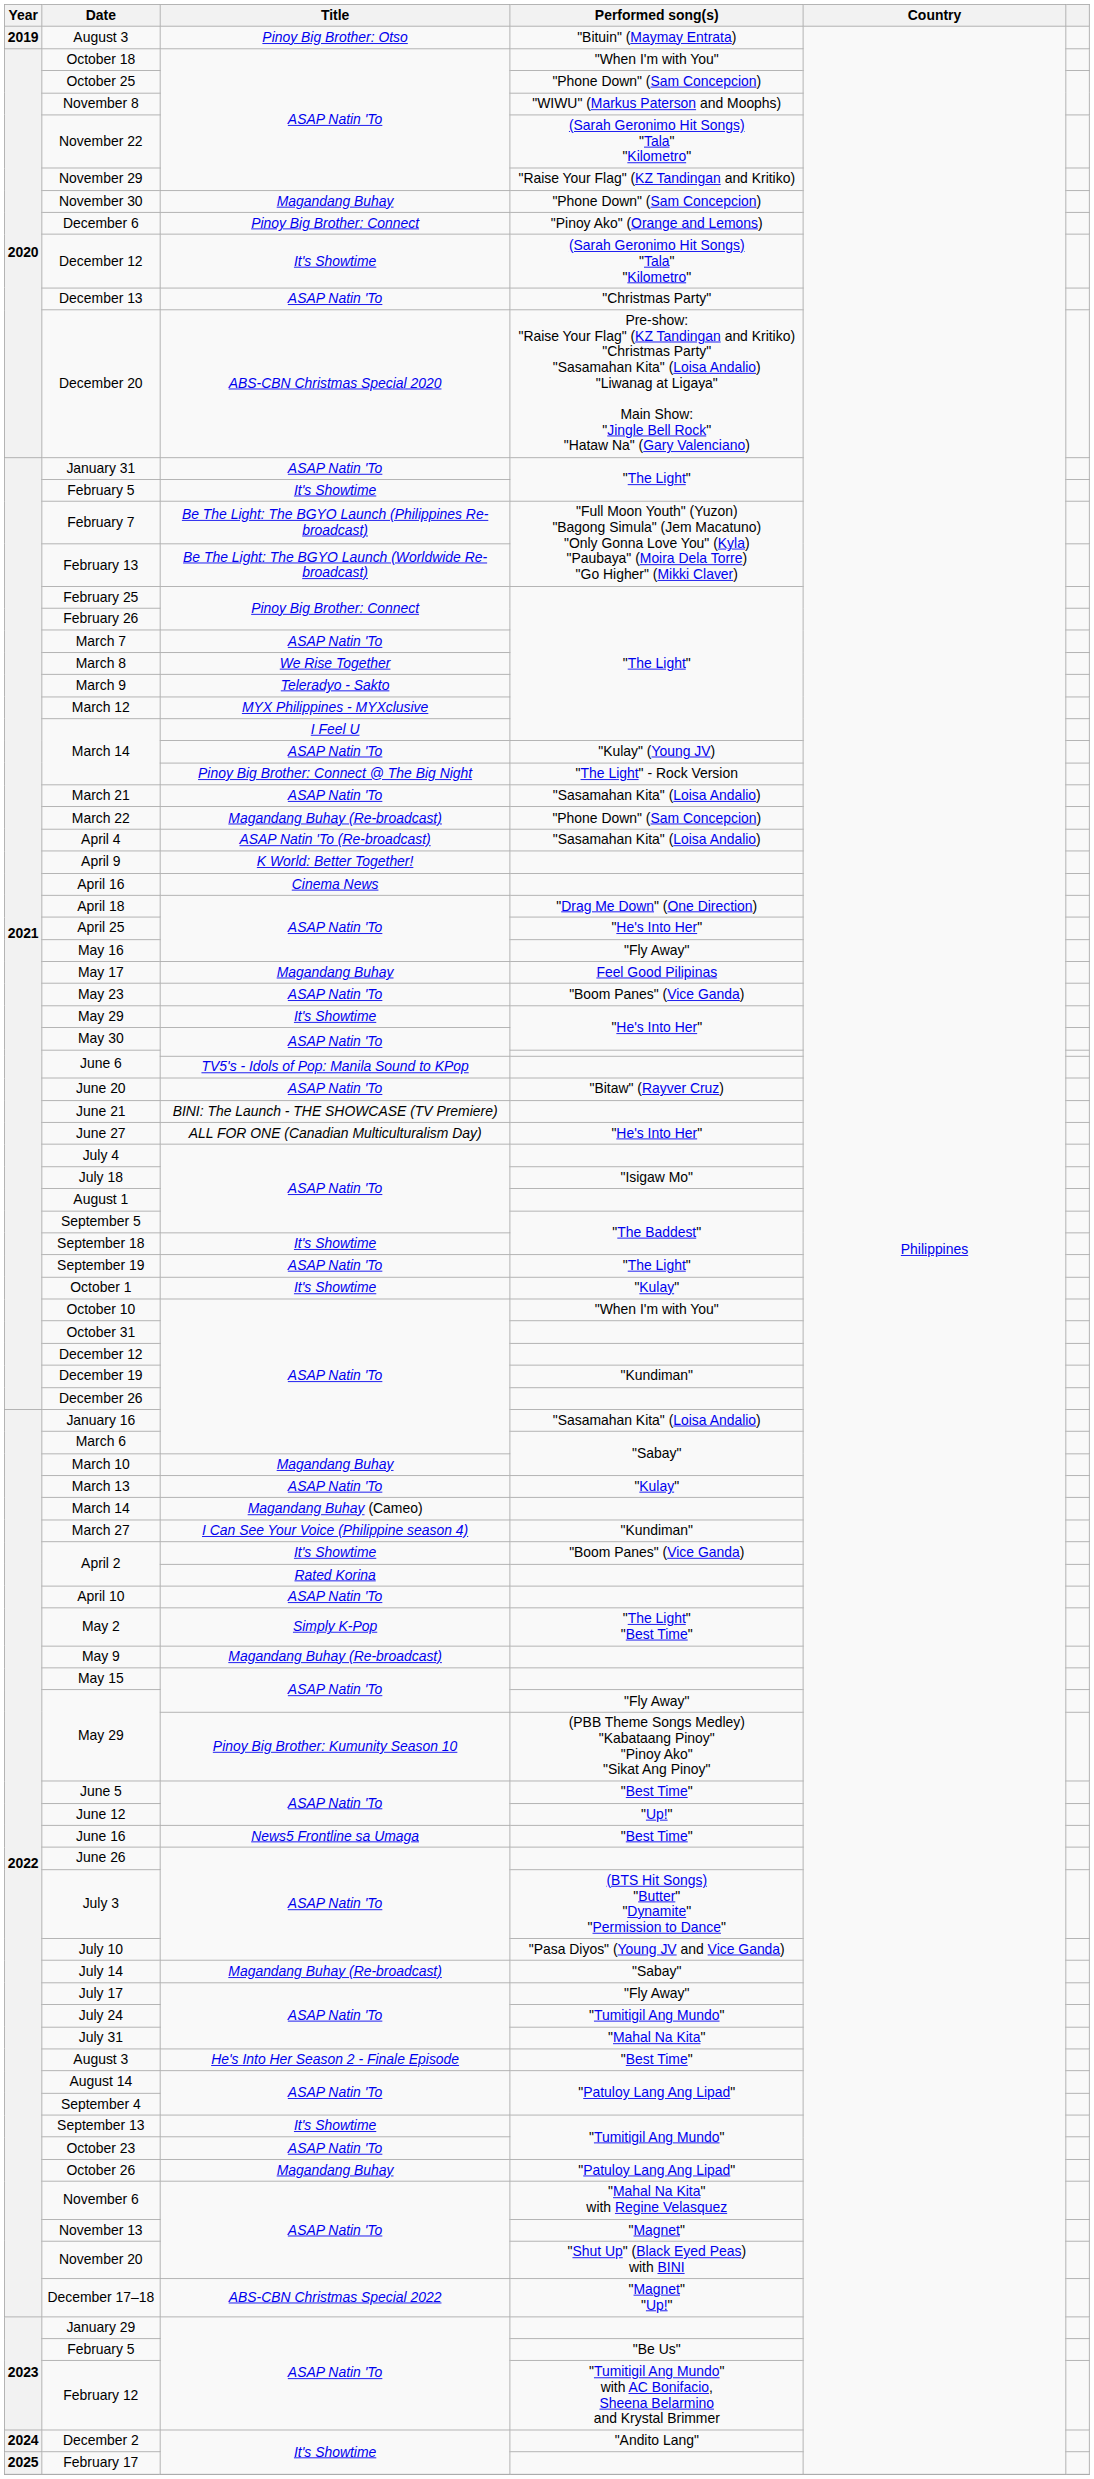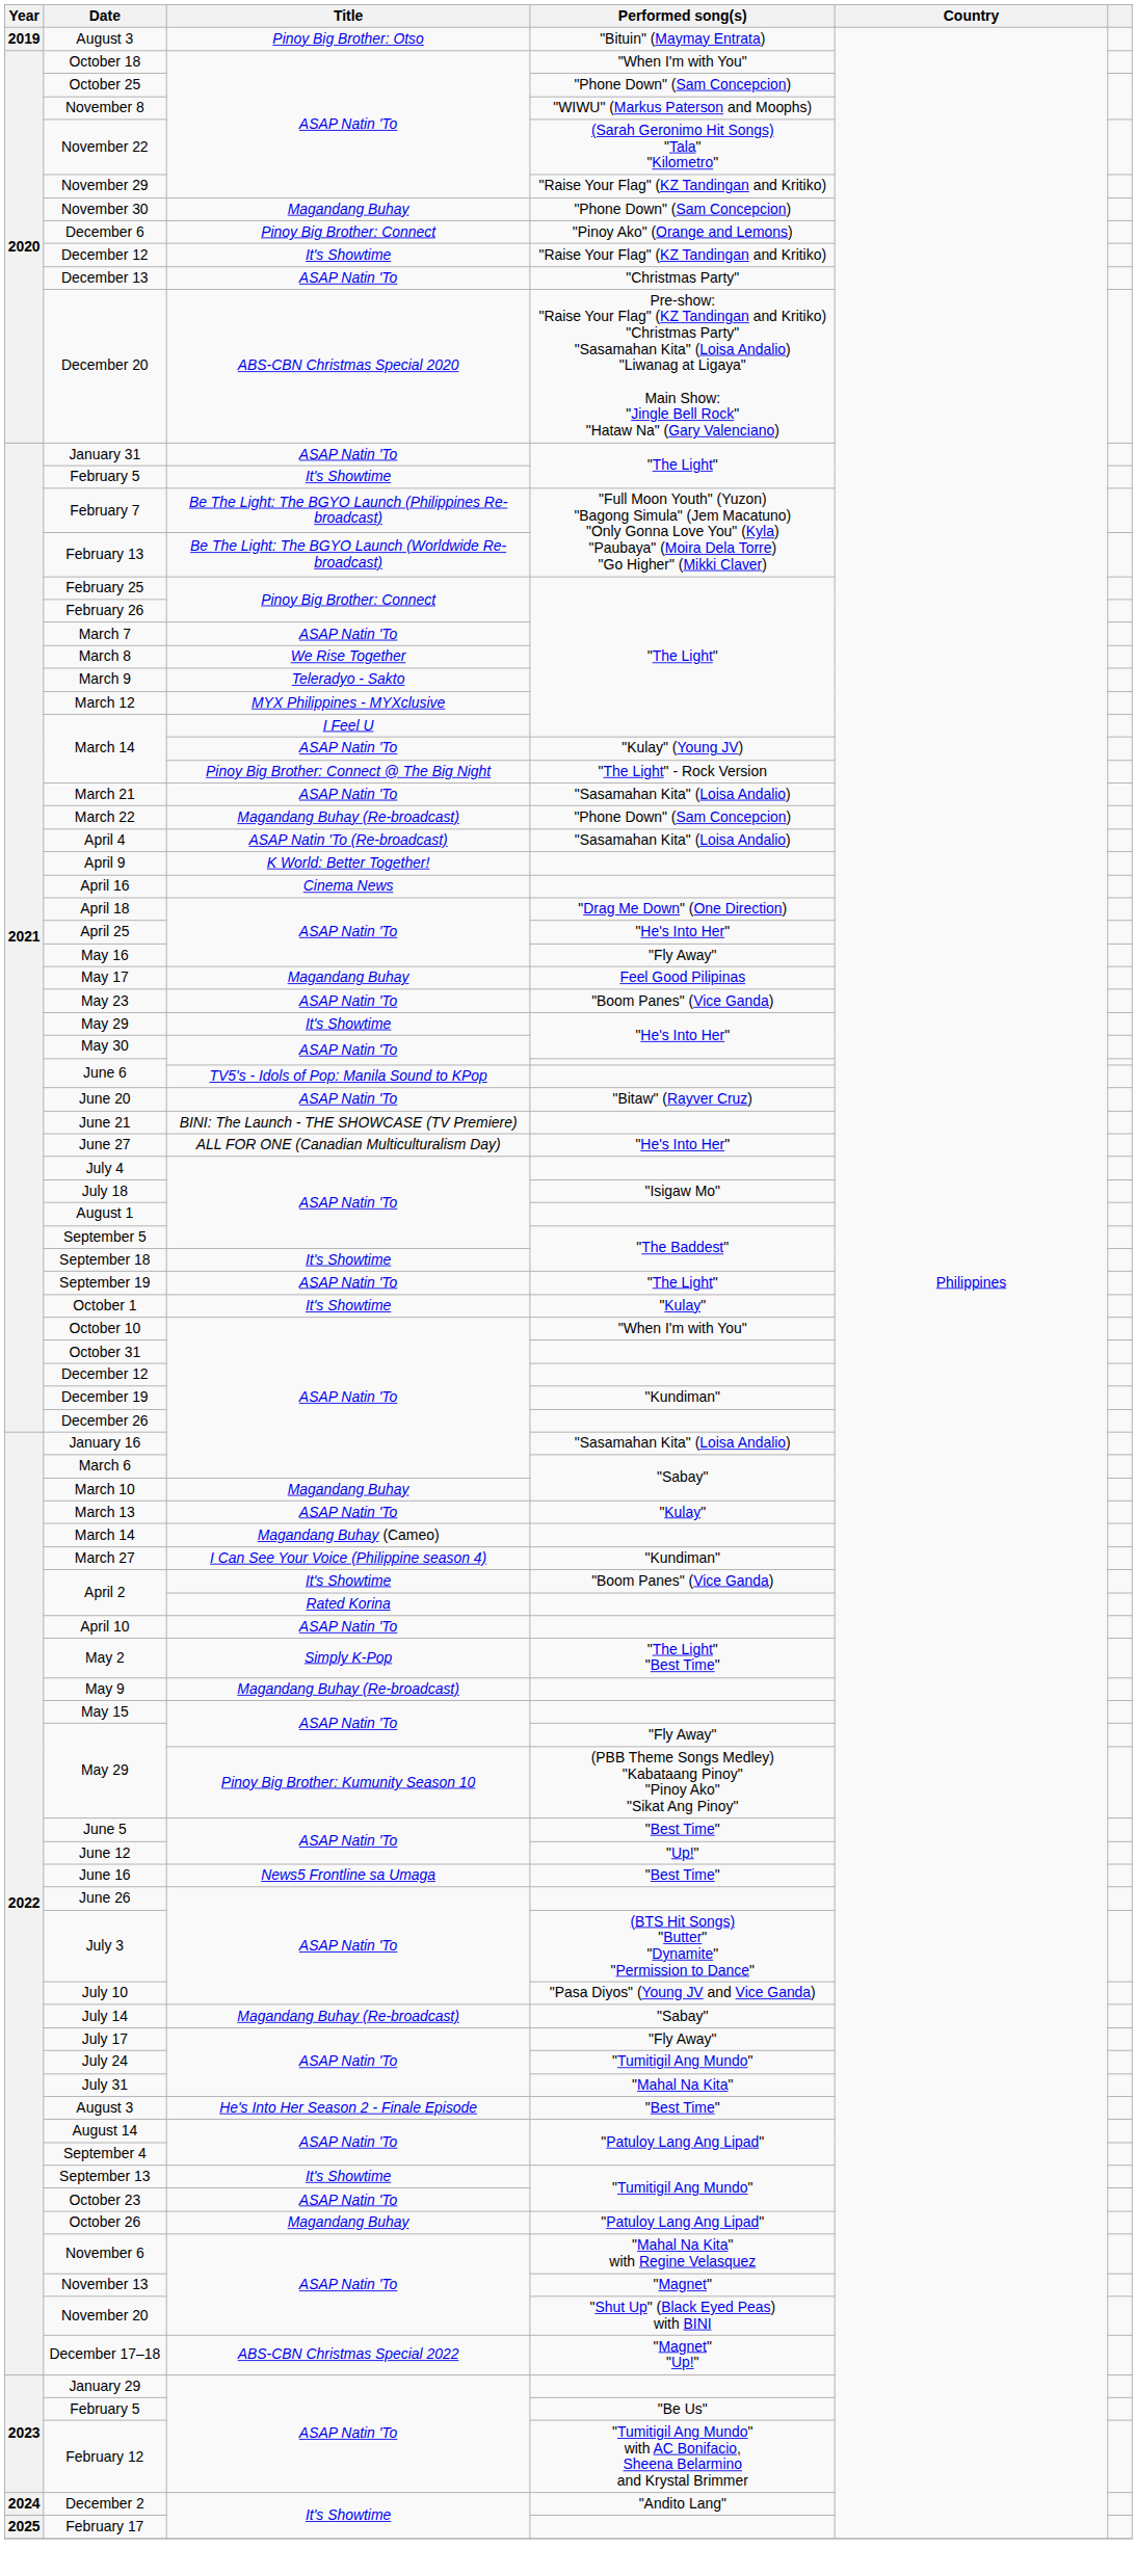 <table class="wikitable sortable"  style="text-align:center;">
 <tr>
 <th style="width:1em;" scope="col">Year</th>
 <th style="width:10em;" scope="col">Date</th>
 <th style="width:36em;" scope="col">Title</th>
 <th style="width:30em;" scope="col">Performed song(s)</th>
 <th style="width:27em;" scope="col">Country</th>
 <th style="width:2em;" scope="col"></th>
 </tr>
 <tr>
 <th rowspan=1>2019</th>
 <td>August 3</td>
 <td><em><a href='#'>Pinoy Big Brother: Otso</a></em></td>
 <td>"Bituin" (<a href='#'>Maymay Entrata</a>)</td>
 <td rowspan="92"><a href='#'>Philippines</a></td>
 <td></td>
 </tr>
 <tr>
 <th rowspan=10>2020</th>
 <td>October 18</td>
 <td rowspan="5"><a href='#'><em>ASAP Natin 'To</em></a></td>
 <td>"When I'm with You"</td>
 <td></td>
 </tr>
 <tr>
 <td>October 25</td>
 <td>"Phone Down" (<a href='#'>Sam Concepcion</a>)</td>
 <td rowspan="2"></td>
 </tr>
 <tr>
 <td>November 8</td>
 <td>"WIWU" (<a href='#'>Markus Paterson</a> and Moophs)</td>
 </tr>
 <tr>
 <td>November 22</td>
 <td><a href='#'>(Sarah Geronimo Hit Songs)</a> <br>"<a href='#'>Tala</a>" <br>"<a href='#'>Kilometro</a>"</td>
 <td></td>
 </tr>
 <tr>
 <td>November 29</td>
 <td>"Raise Your Flag" (<a href='#'>KZ Tandingan</a> and Kritiko)</td>
 <td></td>
 </tr>
 <tr>
 <td>November 30</td>
 <td><em><a href='#'>Magandang Buhay</a></em></td>
 <td>"Phone Down" (<a href='#'>Sam Concepcion</a>)</td>
 <td></td>
 </tr>
 <tr>
 <td>December 6</td>
 <td><em><a href='#'>Pinoy Big Brother: Connect</a></em></td>
 <td>"Pinoy Ako" (<a href='#'>Orange and Lemons</a>)</td>
 <td></td>
 </tr>
 <tr>
 <td>December 12</td>
 <td><em><a href='#'>It's Showtime</a></em></td>
-<td><a href='#'>(Sarah Geronimo Hit Songs)</a> <br>"<a href='#'>Tala</a>" <br>"<a href='#'>Kilometro</a>"</td>
+<td>"Raise Your Flag" (<a href='#'>KZ Tandingan</a> and Kritiko)</td>
 <td></td>
 </tr>
 <tr>
 <td>December 13</td>
 <td><a href='#'><em>ASAP Natin 'To</em></a></td>
 <td>"Christmas Party"</td>
 <td></td>
 </tr>
 <tr>
 <td>December 20</td>
 <td><a href='#'><em>ABS-CBN Christmas Special 2020</em></a></td>
 <td>Pre-show:<br>"Raise Your Flag" (<a href='#'>KZ Tandingan</a> and Kritiko)<br>"Christmas Party"<br>"Sasamahan Kita" (<a href='#'>Loisa Andalio</a>)<br>"Liwanag at Ligaya"<br><br>Main Show:<br>"<a href='#'>Jingle Bell Rock</a>"<br>"Hataw Na" (<a href='#'>Gary Valenciano</a>)</td>
 <td></td>
 </tr>
 <tr>
 <th rowspan="42">2021</th>
 <td>January 31</td>
 <td><em><a href='#'>ASAP Natin 'To</a></em></td>
 <td rowspan="2">"<a href='#'>The Light</a>"</td>
 <td></td>
 </tr>
 <tr>
 <td>February 5</td>
 <td><em><a href='#'>It's Showtime</a></em></td>
 <td></td>
 </tr>
 <tr>
 <td>February 7</td>
 <td><em><a href='#'>Be The Light: The BGYO Launch (Philippines Re-broadcast)</a></em></td>
 <td rowspan="2">"Full Moon Youth" (Yuzon)<br>"Bagong Simula" (Jem Macatuno)<br>"Only Gonna Love You" (<a href='#'>Kyla</a>)<br>"Paubaya" (<a href='#'>Moira Dela Torre</a>)<br>"Go Higher" (<a href='#'>Mikki Claver</a>)</td>
 <td></td>
 </tr>
 <tr>
 <td>February 13</td>
 <td><em><a href='#'>Be The Light: The BGYO Launch (Worldwide Re-broadcast)</a></em></td>
 <td></td>
 </tr>
 <tr>
 <td>February 25</td>
 <td rowspan=2><em><a href='#'>Pinoy Big Brother: Connect</a></em></td>
 <td rowspan="7">"<a href='#'>The Light</a>"</td>
 <td></td>
 </tr>
 <tr>
 <td>February 26</td>
 <td></td>
 </tr>
 <tr>
 <td>March 7</td>
 <td><em><a href='#'>ASAP Natin 'To</a></em></td>
 <td></td>
 </tr>
 <tr>
 <td>March 8</td>
 <td><em><a href='#'>We Rise Together</a></em></td>
 <td></td>
 </tr>
 <tr>
 <td>March 9</td>
 <td><em><a href='#'>Teleradyo - Sakto</a></em></td>
 <td></td>
 </tr>
 <tr>
 <td>March 12</td>
 <td><em><a href='#'>MYX Philippines - MYXclusive</a></em></td>
 <td></td>
 </tr>
 <tr>
 <td rowspan="3">March 14</td>
 <td><em><a href='#'>I Feel U</a></em></td>
 <td></td>
 </tr>
 <tr>
 <td><em><a href='#'>ASAP Natin 'To</a></em></td>
 <td>"Kulay" (<a href='#'>Young JV</a>)</td>
 <td></td>
 </tr>
 <tr>
 <td><em><a href='#'>Pinoy Big Brother: Connect @ The Big Night</a></em></td>
 <td>"<a href='#'>The Light</a>" - Rock Version</td>
 <td></td>
 </tr>
 <tr>
 <td>March 21</td>
 <td><em><a href='#'>ASAP Natin 'To</a></em></td>
 <td>"Sasamahan Kita" (<a href='#'>Loisa Andalio</a>)</td>
 <td></td>
 </tr>
 <tr>
 <td>March 22</td>
 <td><em><a href='#'>Magandang Buhay (Re-broadcast)</a></em></td>
 <td>"Phone Down" (<a href='#'>Sam Concepcion</a>)</td>
 <td></td>
 </tr>
 <tr>
 <td>April 4</td>
 <td><em><a href='#'>ASAP Natin 'To (Re-broadcast)</a></em></td>
 <td>"Sasamahan Kita" (<a href='#'>Loisa Andalio</a>)</td>
 <td></td>
 </tr>
 <tr>
 <td>April 9</td>
 <td><a href='#'><em>K World: Better Together!</em></a></td>
 <td></td>
 <td></td>
 </tr>
 <tr>
 <td>April 16</td>
 <td><em><a href='#'>Cinema News</a></em></td>
 <td></td>
 <td></td>
 </tr>
 <tr>
 <td>April 18</td>
 <td rowspan="3"><em><a href='#'>ASAP Natin 'To</a></em></td>
 <td>"<a href='#'>Drag Me Down</a>" (<a href='#'>One Direction</a>)</td>
 <td></td>
 </tr>
 <tr>
 <td>April 25</td>
 <td>"<a href='#'>He's Into Her</a>"</td>
 <td></td>
 </tr>
 <tr>
 <td>May 16</td>
 <td>"Fly Away"</td>
 <td></td>
 </tr>
 <tr>
 <td>May 17</td>
 <td><em><a href='#'>Magandang Buhay</a></em></td>
 <td><a href='#'>Feel Good Pilipinas</a></td>
 <td></td>
 </tr>
 <tr>
 <td>May 23</td>
 <td><em><a href='#'>ASAP Natin 'To</a></em></td>
 <td>"Boom Panes" (<a href='#'>Vice Ganda</a>)</td>
 <td></td>
 </tr>
 <tr>
 <td>May 29</td>
 <td><em><a href='#'>It's Showtime</a></em></td>
 <td rowspan="2">"<a href='#'>He's Into Her</a>"</td>
 <td></td>
 </tr>
 <tr>
 <td>May 30</td>
 <td rowspan="2"><em><a href='#'>ASAP Natin 'To</a></em></td>
 <td></td>
 </tr>
 <tr>
 <td rowspan="2">June 6</td>
 <td></td>
 <td></td>
 </tr>
 <tr>
 <td><em><a href='#'>TV5's - Idols of Pop: Manila Sound to KPop</a></em></td>
 <td></td>
 <td></td>
 </tr>
 <tr>
 <td>June 20</td>
 <td><em><a href='#'>ASAP Natin 'To</a></em></td>
 <td>"Bitaw" (<a href='#'>Rayver Cruz</a>)</td>
 <td></td>
 </tr>
 <tr>
 <td>June 21</td>
 <td><em>BINI: The Launch - THE SHOWCASE (TV Premiere)</em></td>
 <td></td>
 <td></td>
 </tr>
 <tr>
 <td>June 27</td>
 <td><em>ALL FOR ONE (Canadian Multiculturalism Day)</em></td>
 <td>"<a href='#'>He's Into Her</a>"</td>
 <td></td>
 </tr>
 <tr>
 <td>July 4</td>
 <td rowspan="4"><em><a href='#'>ASAP Natin 'To</a></em></td>
 <td></td>
 <td></td>
 </tr>
 <tr>
 <td>July 18</td>
 <td>"Isigaw Mo"</td>
 <td></td>
 </tr>
 <tr>
 <td>August 1</td>
 <td></td>
 <td></td>
 </tr>
 <tr>
 <td>September 5</td>
 <td rowspan="2">"<a href='#'>The Baddest</a>"</td>
 <td></td>
 </tr>
 <tr>
 <td>September 18</td>
 <td><em><a href='#'>It's Showtime</a></em></td>
 <td></td>
 </tr>
 <tr>
 <td>September 19</td>
 <td><em><a href='#'>ASAP Natin 'To</a></em></td>
 <td>"<a href='#'>The Light</a>"</td>
 <td></td>
 </tr>
 <tr>
 <td>October 1</td>
 <td><em><a href='#'>It's Showtime</a></em></td>
 <td>"<a href='#'>Kulay</a>"</td>
 <td></td>
 </tr>
 <tr>
 <td>October 10</td>
 <td rowspan="7"><em><a href='#'>ASAP Natin 'To</a></em></td>
 <td>"When I'm with You"</td>
 <td></td>
 </tr>
 <tr>
 <td>October 31</td>
 <td></td>
 <td></td>
 </tr>
 <tr>
 <td>December 12</td>
 <td></td>
 <td></td>
 </tr>
 <tr>
 <td>December 19</td>
 <td>"Kundiman"</td>
 <td></td>
 </tr>
 <tr>
 <td>December 26</td>
 <td></td>
 <td></td>
 </tr>
 <tr>
 <th rowspan="34">2022</th>
 <td>January 16</td>
 <td>"Sasamahan Kita" (<a href='#'>Loisa Andalio</a>)</td>
 <td></td>
 </tr>
 <tr>
 <td>March 6</td>
 <td rowspan="2">"Sabay"</td>
 <td></td>
 </tr>
 <tr>
 <td>March 10</td>
 <td><em><a href='#'>Magandang Buhay</a></em></td>
 <td></td>
 </tr>
 <tr>
 <td>March 13</td>
 <td><em><a href='#'>ASAP Natin 'To</a></em></td>
 <td>"<a href='#'>Kulay</a>"</td>
 <td></td>
 </tr>
 <tr>
 <td>March 14</td>
 <td><em><a href='#'>Magandang Buhay</a></em> (Cameo)</td>
 <td></td>
 <td></td>
 </tr>
 <tr>
 <td>March 27</td>
 <td><em><a href='#'>I Can See Your Voice (Philippine season 4)</a></em></td>
 <td>"Kundiman"</td>
 <td></td>
 </tr>
 <tr>
 <td rowspan="2">April 2</td>
 <td><em><a href='#'>It's Showtime</a></em></td>
 <td>"Boom Panes" (<a href='#'>Vice Ganda</a>)</td>
 <td></td>
 </tr>
 <tr>
 <td><em><a href='#'>Rated Korina</a></em></td>
 <td></td>
 <td></td>
 </tr>
 <tr>
 <td>April 10</td>
 <td><em><a href='#'>ASAP Natin 'To</a></em></td>
 <td></td>
 <td></td>
 </tr>
 <tr>
 <td>May 2</td>
 <td><em><a href='#'>Simply K-Pop</a></em></td>
 <td rowspan="1" scope="row">"<a href='#'>The Light</a>" <br>"<a href='#'>Best Time</a>"</td>
 <td></td>
 </tr>
 <tr>
 <td>May 9</td>
 <td><em><a href='#'>Magandang Buhay (Re-broadcast)</a></em></td>
 <td></td>
 <td></td>
 </tr>
 <tr>
 <td>May 15</td>
 <td rowspan="2"><em><a href='#'>ASAP Natin 'To</a></em></td>
 <td></td>
 <td></td>
 </tr>
 <tr>
 <td rowspan="2">May 29</td>
 <td>"Fly Away"</td>
 <td></td>
 </tr>
 <tr>
 <td><em><a href='#'>Pinoy Big Brother: Kumunity Season 10</a></em></td>
 <td>(PBB Theme Songs Medley) <br>"Kabataang Pinoy" <br>"Pinoy Ako" <br>"Sikat Ang Pinoy"</td>
 <td></td>
 </tr>
 <tr>
 <td>June 5</td>
 <td rowspan="2"><em><a href='#'>ASAP Natin 'To</a></em></td>
 <td>"<a href='#'>Best Time</a>"</td>
 <td></td>
 </tr>
 <tr>
 <td>June 12</td>
 <td>"<a href='#'>Up!</a>"</td>
 <td></td>
 </tr>
 <tr>
 <td>June 16</td>
 <td><em><a href='#'>News5 Frontline sa Umaga</a></em></td>
 <td>"<a href='#'>Best Time</a>"</td>
 <td></td>
 </tr>
 <tr>
 <td>June 26</td>
 <td rowspan="3"><em><a href='#'>ASAP Natin 'To</a></em></td>
 <td></td>
 <td></td>
 </tr>
 <tr>
 <td>July 3</td>
 <td><a href='#'>(BTS Hit Songs)</a> <br>"<a href='#'>Butter</a>" <br>"<a href='#'>Dynamite</a>" <br>"<a href='#'>Permission to Dance</a>"</td>
 <td></td>
 </tr>
 <tr>
 <td>July 10</td>
 <td>"Pasa Diyos" (<a href='#'>Young JV</a> and <a href='#'>Vice Ganda</a>)</td>
 <td></td>
 </tr>
 <tr>
 <td>July 14</td>
 <td><em><a href='#'>Magandang Buhay (Re-broadcast)</a></em></td>
 <td>"Sabay"</td>
 <td></td>
 </tr>
 <tr>
 <td>July 17</td>
 <td rowspan="3"><em><a href='#'>ASAP Natin 'To</a></em></td>
 <td>"Fly Away"</td>
 <td></td>
 </tr>
 <tr>
 <td>July 24</td>
 <td>"<a href='#'>Tumitigil Ang Mundo</a>"</td>
 <td></td>
 </tr>
 <tr>
 <td>July 31</td>
 <td>"<a href='#'>Mahal Na Kita</a>"</td>
 <td></td>
 </tr>
 <tr>
 <td>August 3</td>
 <td><em><a href='#'>He's Into Her Season 2 - Finale Episode</a></em></td>
 <td>"<a href='#'>Best Time</a>"</td>
 <td></td>
 </tr>
 <tr>
 <td>August 14</td>
 <td rowspan="2"><em><a href='#'>ASAP Natin 'To</a></em></td>
 <td rowspan="2">"<a href='#'>Patuloy Lang Ang Lipad</a>"</td>
 <td></td>
 </tr>
 <tr>
 <td>September 4</td>
 <td></td>
 </tr>
 <tr>
 <td>September 13</td>
 <td><em><a href='#'>It's Showtime</a></em></td>
 <td rowspan="2">"<a href='#'>Tumitigil Ang Mundo</a>"</td>
 <td></td>
 </tr>
 <tr>
 <td>October 23</td>
 <td><em><a href='#'>ASAP Natin 'To</a></em></td>
 <td></td>
 </tr>
 <tr>
 <td>October 26</td>
 <td><em><a href='#'>Magandang Buhay</a></em></td>
 <td>"<a href='#'>Patuloy Lang Ang Lipad</a>"</td>
 <td></td>
 </tr>
 <tr>
 <td>November 6</td>
 <td rowspan="3"><em><a href='#'>ASAP Natin 'To</a></em></td>
 <td>"<a href='#'>Mahal Na Kita</a>" <br>with <a href='#'>Regine Velasquez</a></td>
 <td></td>
 </tr>
 <tr>
 <td>November 13</td>
 <td>"<a href='#'>Magnet</a>"</td>
 <td></td>
 </tr>
 <tr>
 <td>November 20</td>
 <td>"<a href='#'>Shut Up</a>" (<a href='#'>Black Eyed Peas</a>) <br>with <a href='#'>BINI</a></td>
 <td></td>
 </tr>
 <tr>
 <td>December 17–18</td>
 <td><em><a href='#'>ABS-CBN Christmas Special 2022</a></em></td>
 <td>"<a href='#'>Magnet</a>" <br>"<a href='#'>Up!</a>"</td>
 <td></td>
 </tr>
 <tr>
 <th rowspan=3>2023</th>
 <td>January 29</td>
 <td rowspan="3"><em><a href='#'>ASAP Natin 'To</a></em></td>
 <td></td>
 <td></td>
 </tr>
 <tr>
 <td>February 5</td>
 <td>"Be Us"</td>
 <td></td>
 </tr>
 <tr>
 <td>February 12</td>
 <td>"<a href='#'>Tumitigil Ang Mundo</a>" <br>with <a href='#'>AC Bonifacio</a>, <br><a href='#'>Sheena Belarmino</a> <br>and Krystal Brimmer</td>
 <td></td>
 </tr>
 <tr>
 <th>2024</th>
 <td>December 2</td>
 <td rowspan="2"><em><a href='#'>It's Showtime</a></em></td>
 <td>"Andito Lang"</td>
 <td></td>
 </tr>
 <tr>
 <th>2025</th>
 <td>February 17</td>
 <td></td>
 <td></td>
 </tr>
 <tr>
 </tr>
 </table>
